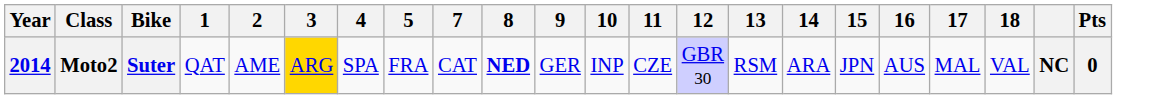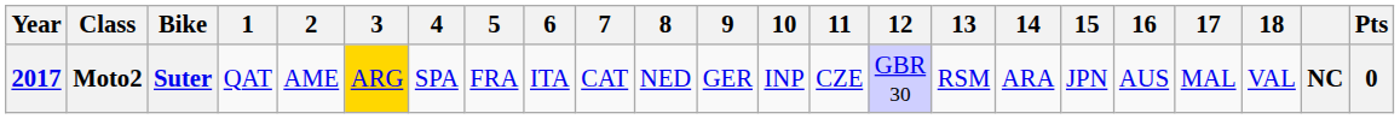 <table class="wikitable" style="text-align:center">
 <tr>
 <th>Year</th>
 <th>Class</th>
 <th>Bike</th>
 <th>1</th>
 <th>2</th>
 <th>3</th>
 <th>4</th>
 <th>5</th>
+<th>6</th>
 <th>7</th>
 <th>8</th>
 <th>9</th>
 <th>10</th>
 <th>11</th>
 <th>12</th>
 <th>13</th>
 <th>14</th>
 <th>15</th>
 <th>16</th>
 <th>17</th>
 <th>18</th>
 <th></th>
 <th>Pts</th>
 </tr>
 <tr>
-<th><a href='#'>2014</a></th>
+<th><a href='#'>2017</a></th>
 <th>Moto2</th>
 <th><a href='#'>Suter</a></th>
 <td><a href='#'>QAT</a></td>
 <td><a href='#'>AME</a></td>
 <td style="background: gold;"><a href='#'>ARG</a></td>
 <td><a href='#'>SPA</a></td>
 <td><a href='#'>FRA</a></td>
+<td><a href='#'>ITA</a></td>
 <td><a href='#'>CAT</a></td>
-<td><strong><a href='#'>NED</a></strong></td>
+<td><a href='#'>NED</a></td>
 <td><a href='#'>GER</a></td>
 <td><a href='#'>INP</a></td>
 <td><a href='#'>CZE</a></td>
 <td style="background:#cfcfff;"><a href='#'>GBR</a><br><small>30</small></td>
 <td><a href='#'>RSM</a></td>
 <td><a href='#'>ARA</a></td>
 <td><a href='#'>JPN</a></td>
 <td><a href='#'>AUS</a></td>
 <td><a href='#'>MAL</a></td>
 <td><a href='#'>VAL</a></td>
 <th>NC</th>
 <th>0</th>
 </tr>
 </table>
